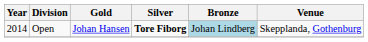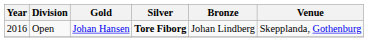 <table class="wikitable sortable" style="text-align: left;">
 <tr>
 <th>Year</th>
 <th>Division</th>
 <th> Gold</th>
 <th> Silver</th>
 <th> Bronze</th>
 <th>Venue</th>
 </tr>
 <tr>
-<td>2014</td>
+<td>2016</td>
 <td>Open</td>
 <td> <a href='#'>Johan Hansen</a></td>
 <td><strong> Tore Fiborg</strong></td>
-<td style="background: lightblue;"> Johan Lindberg</td>
+<td> Johan Lindberg</td>
 <td>Skepplanda, <a href='#'>Gothenburg</a></td>
 </tr>
 <tr>
 </tr>
 </table>
